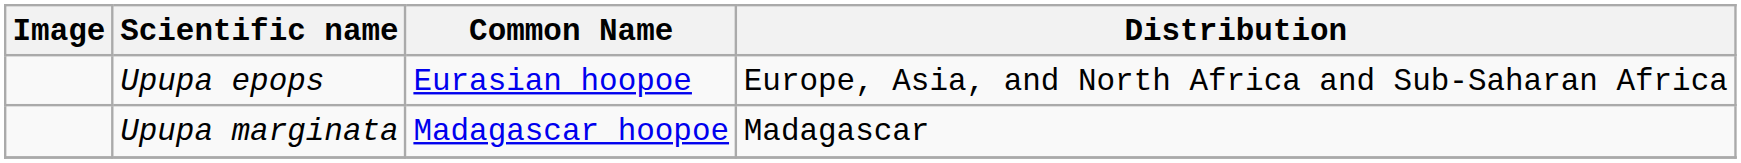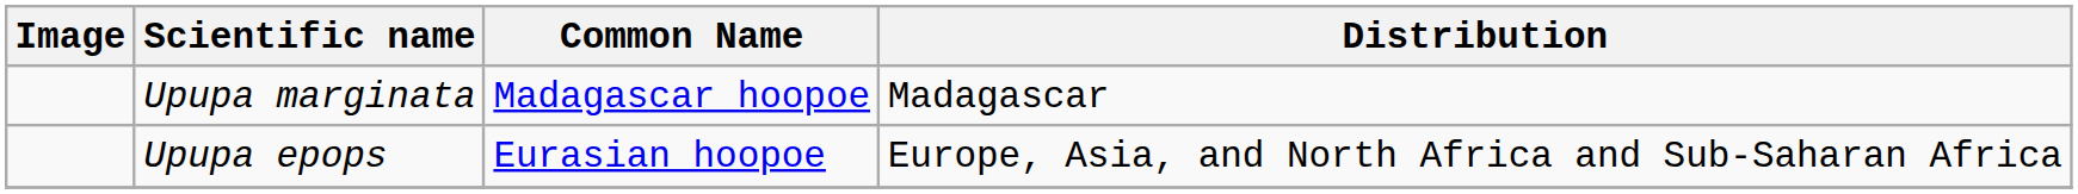 <table class="wikitable">
 <tr>
 <th>Image</th>
 <th>Scientific name</th>
 <th>Common Name</th>
 <th>Distribution</th>
 </tr>
 <tr>
 <td></td>
+<td><em>Upupa marginata</em></td>
+<td><a href='#'>Madagascar hoopoe</a></td>
+<td>Madagascar</td>
+</tr>
+<tr>
+<td></td>
 <td><em>Upupa epops</em></td>
 <td><a href='#'>Eurasian hoopoe</a></td>
 <td>Europe, Asia, and North Africa and Sub-Saharan Africa</td>
 </tr>
 <tr>
-<td></td>
-<td><em>Upupa marginata</em></td>
-<td><a href='#'>Madagascar hoopoe</a></td>
-<td>Madagascar</td>
-</tr>
-<tr>
 </tr>
 </table>
